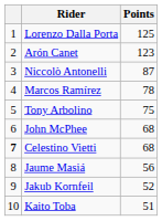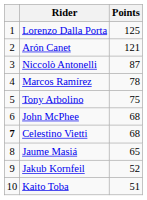 <table class="wikitable" style="font-size: 95%;">
 <tr>
 <th></th>
 <th>Rider</th>
 <th>Points</th>
 </tr>
 <tr>
 <td align=center>1</td>
 <td> <a href='#'>Lorenzo Dalla Porta</a></td>
 <td align=right>125</td>
 </tr>
 <tr>
 <td align=center>2</td>
 <td> <a href='#'>Arón Canet</a></td>
-<td align=right>123</td>
+<td align=right>121</td>
 </tr>
 <tr>
 <td align=center>3</td>
 <td> <a href='#'>Niccolò Antonelli</a></td>
 <td align=right>87</td>
 </tr>
 <tr>
 <td align=center>4</td>
 <td> <a href='#'>Marcos Ramírez</a></td>
 <td align=right>78</td>
 </tr>
 <tr>
 <td align=center>5</td>
 <td> <a href='#'>Tony Arbolino</a></td>
 <td align=right>75</td>
 </tr>
 <tr>
 <td align=center>6</td>
 <td> <a href='#'>John McPhee</a></td>
 <td align=right>68</td>
 </tr>
 <tr>
 <td align=center><strong>7</strong></td>
 <td> <a href='#'>Celestino Vietti</a></td>
 <td align=right>68</td>
 </tr>
 <tr>
 <td align=center>8</td>
 <td> <a href='#'>Jaume Masiá</a></td>
-<td align=right>56</td>
+<td align=right>65</td>
 </tr>
 <tr>
 <td align=center>9</td>
 <td> <a href='#'>Jakub Kornfeil</a></td>
 <td align=right>52</td>
 </tr>
 <tr>
 <td align=center>10</td>
 <td> <a href='#'>Kaito Toba</a></td>
 <td align=right>51</td>
 </tr>
 </table>
